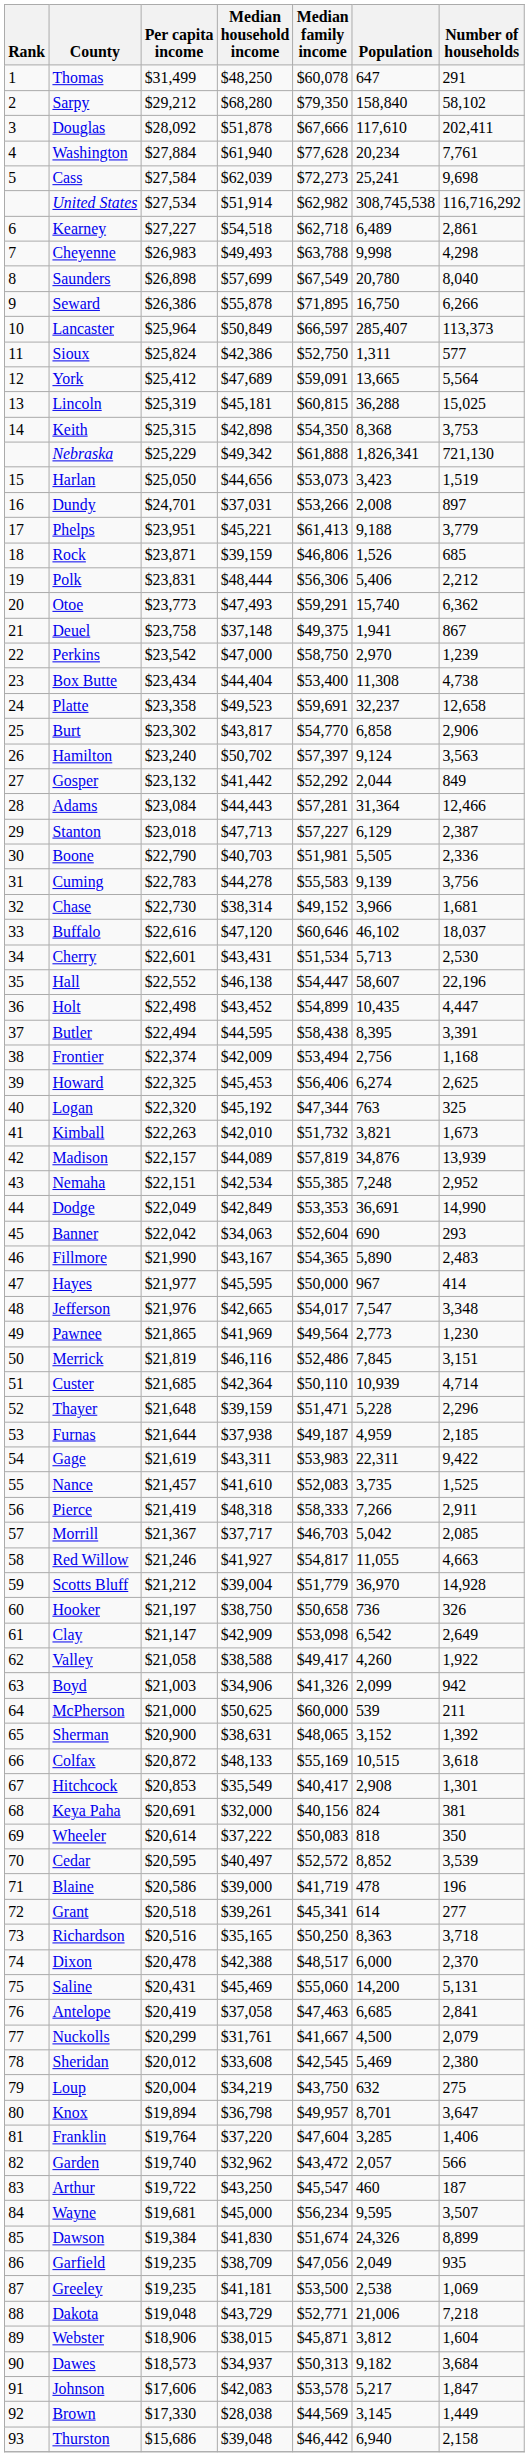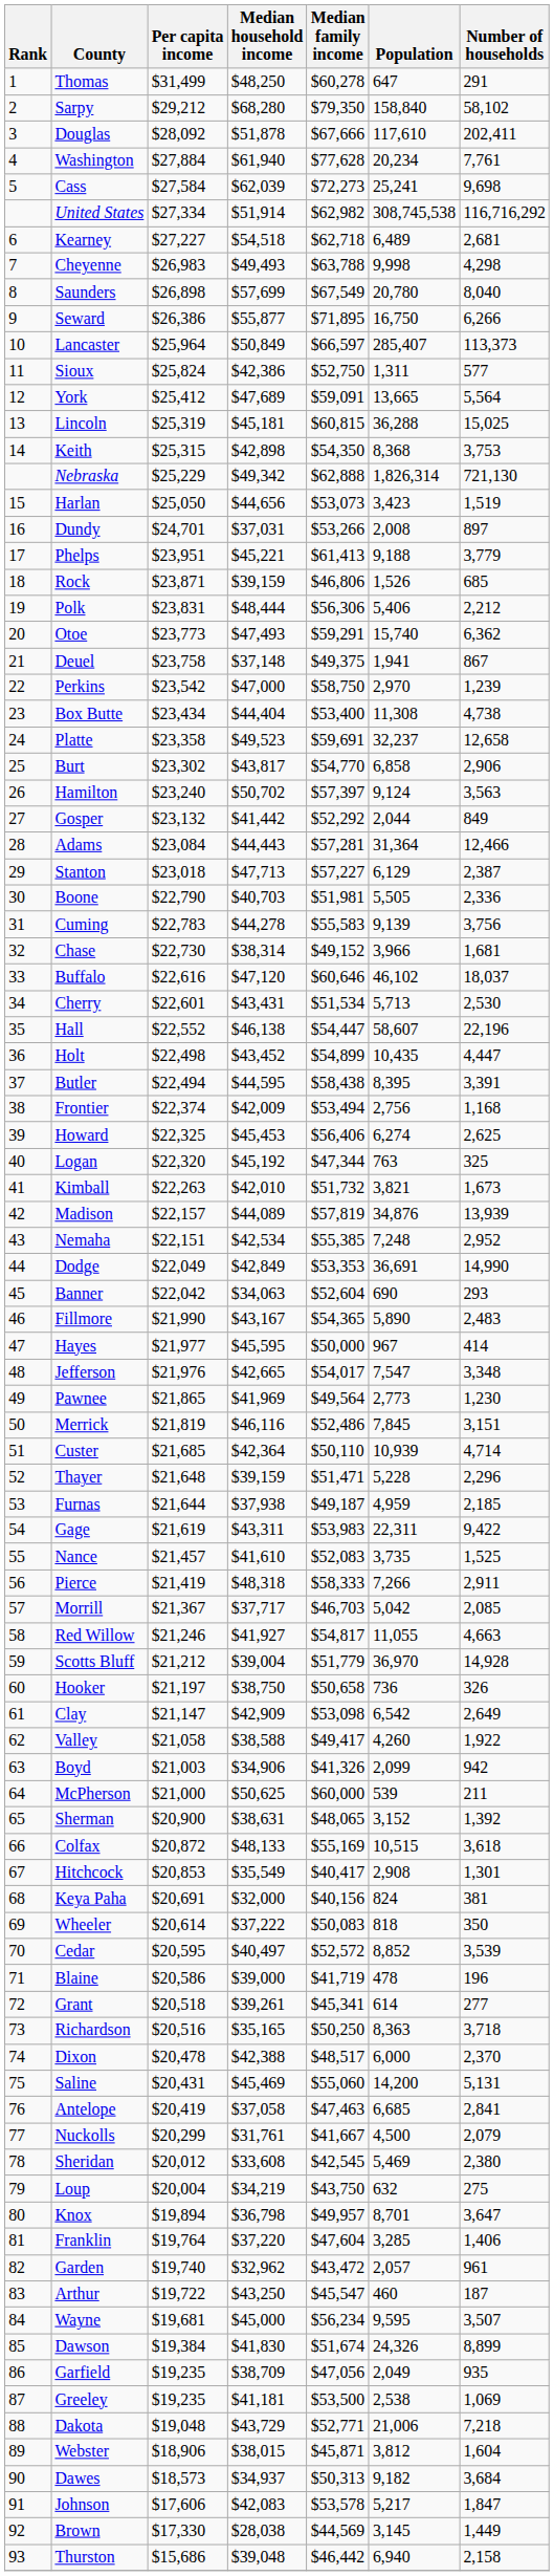 <table class="wikitable sortable">
 <tr valign=bottom>
 <th>Rank</th>
 <th>County</th>
 <th>Per capita<br>income</th>
 <th>Median<br>household<br>income</th>
 <th>Median<br>family<br>income</th>
 <th>Population</th>
 <th>Number of<br>households</th>
 </tr>
 <tr>
 <td>1</td>
 <td><a href='#'>Thomas</a></td>
 <td>$31,499</td>
 <td>$48,250</td>
-<td>$60,078</td>
+<td>$60,278</td>
 <td>647</td>
 <td>291</td>
 </tr>
 <tr>
 <td>2</td>
 <td><a href='#'>Sarpy</a></td>
 <td>$29,212</td>
 <td>$68,280</td>
 <td>$79,350</td>
 <td>158,840</td>
 <td>58,102</td>
 </tr>
 <tr>
 <td>3</td>
 <td><a href='#'>Douglas</a></td>
 <td>$28,092</td>
 <td>$51,878</td>
 <td>$67,666</td>
 <td>117,610</td>
 <td>202,411</td>
 </tr>
 <tr>
 <td>4</td>
 <td><a href='#'>Washington</a></td>
 <td>$27,884</td>
 <td>$61,940</td>
 <td>$77,628</td>
 <td>20,234</td>
 <td>7,761</td>
 </tr>
 <tr>
 <td>5</td>
 <td><a href='#'>Cass</a></td>
 <td>$27,584</td>
 <td>$62,039</td>
 <td>$72,273</td>
 <td>25,241</td>
 <td>9,698</td>
 </tr>
 <tr>
 <td></td>
 <td><em><a href='#'>United States</a></em></td>
-<td>$27,534</td>
+<td>$27,334</td>
 <td>$51,914</td>
 <td>$62,982</td>
 <td>308,745,538</td>
 <td>116,716,292</td>
 </tr>
 <tr>
 <td>6</td>
 <td><a href='#'>Kearney</a></td>
 <td>$27,227</td>
 <td>$54,518</td>
 <td>$62,718</td>
 <td>6,489</td>
-<td>2,861</td>
+<td>2,681</td>
 </tr>
 <tr>
 <td>7</td>
 <td><a href='#'>Cheyenne</a></td>
 <td>$26,983</td>
 <td>$49,493</td>
 <td>$63,788</td>
 <td>9,998</td>
 <td>4,298</td>
 </tr>
 <tr>
 <td>8</td>
 <td><a href='#'>Saunders</a></td>
 <td>$26,898</td>
 <td>$57,699</td>
 <td>$67,549</td>
 <td>20,780</td>
 <td>8,040</td>
 </tr>
 <tr>
 <td>9</td>
 <td><a href='#'>Seward</a></td>
 <td>$26,386</td>
-<td>$55,878</td>
+<td>$55,877</td>
 <td>$71,895</td>
 <td>16,750</td>
 <td>6,266</td>
 </tr>
 <tr>
 <td>10</td>
 <td><a href='#'>Lancaster</a></td>
 <td>$25,964</td>
 <td>$50,849</td>
 <td>$66,597</td>
 <td>285,407</td>
 <td>113,373</td>
 </tr>
 <tr>
 <td>11</td>
 <td><a href='#'>Sioux</a></td>
 <td>$25,824</td>
 <td>$42,386</td>
 <td>$52,750</td>
 <td>1,311</td>
 <td>577</td>
 </tr>
 <tr>
 <td>12</td>
 <td><a href='#'>York</a></td>
 <td>$25,412</td>
 <td>$47,689</td>
 <td>$59,091</td>
 <td>13,665</td>
 <td>5,564</td>
 </tr>
 <tr>
 <td>13</td>
 <td><a href='#'>Lincoln</a></td>
 <td>$25,319</td>
 <td>$45,181</td>
 <td>$60,815</td>
 <td>36,288</td>
 <td>15,025</td>
 </tr>
 <tr>
 <td>14</td>
 <td><a href='#'>Keith</a></td>
 <td>$25,315</td>
 <td>$42,898</td>
 <td>$54,350</td>
 <td>8,368</td>
 <td>3,753</td>
 </tr>
 <tr>
 <td></td>
 <td><em><a href='#'>Nebraska</a></em></td>
 <td>$25,229</td>
 <td>$49,342</td>
-<td>$61,888</td>
-<td>1,826,341</td>
+<td>$62,888</td>
+<td>1,826,314</td>
 <td>721,130</td>
 </tr>
 <tr>
 <td>15</td>
 <td><a href='#'>Harlan</a></td>
 <td>$25,050</td>
 <td>$44,656</td>
 <td>$53,073</td>
 <td>3,423</td>
 <td>1,519</td>
 </tr>
 <tr>
 <td>16</td>
 <td><a href='#'>Dundy</a></td>
 <td>$24,701</td>
 <td>$37,031</td>
 <td>$53,266</td>
 <td>2,008</td>
 <td>897</td>
 </tr>
 <tr>
 <td>17</td>
 <td><a href='#'>Phelps</a></td>
 <td>$23,951</td>
 <td>$45,221</td>
 <td>$61,413</td>
 <td>9,188</td>
 <td>3,779</td>
 </tr>
 <tr>
 <td>18</td>
 <td><a href='#'>Rock</a></td>
 <td>$23,871</td>
 <td>$39,159</td>
 <td>$46,806</td>
 <td>1,526</td>
 <td>685</td>
 </tr>
 <tr>
 <td>19</td>
 <td><a href='#'>Polk</a></td>
 <td>$23,831</td>
 <td>$48,444</td>
 <td>$56,306</td>
 <td>5,406</td>
 <td>2,212</td>
 </tr>
 <tr>
 <td>20</td>
 <td><a href='#'>Otoe</a></td>
 <td>$23,773</td>
 <td>$47,493</td>
 <td>$59,291</td>
 <td>15,740</td>
 <td>6,362</td>
 </tr>
 <tr>
 <td>21</td>
 <td><a href='#'>Deuel</a></td>
 <td>$23,758</td>
 <td>$37,148</td>
 <td>$49,375</td>
 <td>1,941</td>
 <td>867</td>
 </tr>
 <tr>
 <td>22</td>
 <td><a href='#'>Perkins</a></td>
 <td>$23,542</td>
 <td>$47,000</td>
 <td>$58,750</td>
 <td>2,970</td>
 <td>1,239</td>
 </tr>
 <tr>
 <td>23</td>
 <td><a href='#'>Box Butte</a></td>
 <td>$23,434</td>
 <td>$44,404</td>
 <td>$53,400</td>
 <td>11,308</td>
 <td>4,738</td>
 </tr>
 <tr>
 <td>24</td>
 <td><a href='#'>Platte</a></td>
 <td>$23,358</td>
 <td>$49,523</td>
 <td>$59,691</td>
 <td>32,237</td>
 <td>12,658</td>
 </tr>
 <tr>
 <td>25</td>
 <td><a href='#'>Burt</a></td>
 <td>$23,302</td>
 <td>$43,817</td>
 <td>$54,770</td>
 <td>6,858</td>
 <td>2,906</td>
 </tr>
 <tr>
 <td>26</td>
 <td><a href='#'>Hamilton</a></td>
 <td>$23,240</td>
 <td>$50,702</td>
 <td>$57,397</td>
 <td>9,124</td>
 <td>3,563</td>
 </tr>
 <tr>
 <td>27</td>
 <td><a href='#'>Gosper</a></td>
 <td>$23,132</td>
 <td>$41,442</td>
 <td>$52,292</td>
 <td>2,044</td>
 <td>849</td>
 </tr>
 <tr>
 <td>28</td>
 <td><a href='#'>Adams</a></td>
 <td>$23,084</td>
 <td>$44,443</td>
 <td>$57,281</td>
 <td>31,364</td>
 <td>12,466</td>
 </tr>
 <tr>
 <td>29</td>
 <td><a href='#'>Stanton</a></td>
 <td>$23,018</td>
 <td>$47,713</td>
 <td>$57,227</td>
 <td>6,129</td>
 <td>2,387</td>
 </tr>
 <tr>
 <td>30</td>
 <td><a href='#'>Boone</a></td>
 <td>$22,790</td>
 <td>$40,703</td>
 <td>$51,981</td>
 <td>5,505</td>
 <td>2,336</td>
 </tr>
 <tr>
 <td>31</td>
 <td><a href='#'>Cuming</a></td>
 <td>$22,783</td>
 <td>$44,278</td>
 <td>$55,583</td>
 <td>9,139</td>
 <td>3,756</td>
 </tr>
 <tr>
 <td>32</td>
 <td><a href='#'>Chase</a></td>
 <td>$22,730</td>
 <td>$38,314</td>
 <td>$49,152</td>
 <td>3,966</td>
 <td>1,681</td>
 </tr>
 <tr>
 <td>33</td>
 <td><a href='#'>Buffalo</a></td>
 <td>$22,616</td>
 <td>$47,120</td>
 <td>$60,646</td>
 <td>46,102</td>
 <td>18,037</td>
 </tr>
 <tr>
 <td>34</td>
 <td><a href='#'>Cherry</a></td>
 <td>$22,601</td>
 <td>$43,431</td>
 <td>$51,534</td>
 <td>5,713</td>
 <td>2,530</td>
 </tr>
 <tr>
 <td>35</td>
 <td><a href='#'>Hall</a></td>
 <td>$22,552</td>
 <td>$46,138</td>
 <td>$54,447</td>
 <td>58,607</td>
 <td>22,196</td>
 </tr>
 <tr>
 <td>36</td>
 <td><a href='#'>Holt</a></td>
 <td>$22,498</td>
 <td>$43,452</td>
 <td>$54,899</td>
 <td>10,435</td>
 <td>4,447</td>
 </tr>
 <tr>
 <td>37</td>
 <td><a href='#'>Butler</a></td>
 <td>$22,494</td>
 <td>$44,595</td>
 <td>$58,438</td>
 <td>8,395</td>
 <td>3,391</td>
 </tr>
 <tr>
 <td>38</td>
 <td><a href='#'>Frontier</a></td>
 <td>$22,374</td>
 <td>$42,009</td>
 <td>$53,494</td>
 <td>2,756</td>
 <td>1,168</td>
 </tr>
 <tr>
 <td>39</td>
 <td><a href='#'>Howard</a></td>
 <td>$22,325</td>
 <td>$45,453</td>
 <td>$56,406</td>
 <td>6,274</td>
 <td>2,625</td>
 </tr>
 <tr>
 <td>40</td>
 <td><a href='#'>Logan</a></td>
 <td>$22,320</td>
 <td>$45,192</td>
 <td>$47,344</td>
 <td>763</td>
 <td>325</td>
 </tr>
 <tr>
 <td>41</td>
 <td><a href='#'>Kimball</a></td>
 <td>$22,263</td>
 <td>$42,010</td>
 <td>$51,732</td>
 <td>3,821</td>
 <td>1,673</td>
 </tr>
 <tr>
 <td>42</td>
 <td><a href='#'>Madison</a></td>
 <td>$22,157</td>
 <td>$44,089</td>
 <td>$57,819</td>
 <td>34,876</td>
 <td>13,939</td>
 </tr>
 <tr>
 <td>43</td>
 <td><a href='#'>Nemaha</a></td>
 <td>$22,151</td>
 <td>$42,534</td>
 <td>$55,385</td>
 <td>7,248</td>
 <td>2,952</td>
 </tr>
 <tr>
 <td>44</td>
 <td><a href='#'>Dodge</a></td>
 <td>$22,049</td>
 <td>$42,849</td>
 <td>$53,353</td>
 <td>36,691</td>
 <td>14,990</td>
 </tr>
 <tr>
 <td>45</td>
 <td><a href='#'>Banner</a></td>
 <td>$22,042</td>
 <td>$34,063</td>
 <td>$52,604</td>
 <td>690</td>
 <td>293</td>
 </tr>
 <tr>
 <td>46</td>
 <td><a href='#'>Fillmore</a></td>
 <td>$21,990</td>
 <td>$43,167</td>
 <td>$54,365</td>
 <td>5,890</td>
 <td>2,483</td>
 </tr>
 <tr>
 <td>47</td>
 <td><a href='#'>Hayes</a></td>
 <td>$21,977</td>
 <td>$45,595</td>
 <td>$50,000</td>
 <td>967</td>
 <td>414</td>
 </tr>
 <tr>
 <td>48</td>
 <td><a href='#'>Jefferson</a></td>
 <td>$21,976</td>
 <td>$42,665</td>
 <td>$54,017</td>
 <td>7,547</td>
 <td>3,348</td>
 </tr>
 <tr>
 <td>49</td>
 <td><a href='#'>Pawnee</a></td>
 <td>$21,865</td>
 <td>$41,969</td>
 <td>$49,564</td>
 <td>2,773</td>
 <td>1,230</td>
 </tr>
 <tr>
 <td>50</td>
 <td><a href='#'>Merrick</a></td>
 <td>$21,819</td>
 <td>$46,116</td>
 <td>$52,486</td>
 <td>7,845</td>
 <td>3,151</td>
 </tr>
 <tr>
 <td>51</td>
 <td><a href='#'>Custer</a></td>
 <td>$21,685</td>
 <td>$42,364</td>
 <td>$50,110</td>
 <td>10,939</td>
 <td>4,714</td>
 </tr>
 <tr>
 <td>52</td>
 <td><a href='#'>Thayer</a></td>
 <td>$21,648</td>
 <td>$39,159</td>
 <td>$51,471</td>
 <td>5,228</td>
 <td>2,296</td>
 </tr>
 <tr>
 <td>53</td>
 <td><a href='#'>Furnas</a></td>
 <td>$21,644</td>
 <td>$37,938</td>
 <td>$49,187</td>
 <td>4,959</td>
 <td>2,185</td>
 </tr>
 <tr>
 <td>54</td>
 <td><a href='#'>Gage</a></td>
 <td>$21,619</td>
 <td>$43,311</td>
 <td>$53,983</td>
 <td>22,311</td>
 <td>9,422</td>
 </tr>
 <tr>
 <td>55</td>
 <td><a href='#'>Nance</a></td>
 <td>$21,457</td>
 <td>$41,610</td>
 <td>$52,083</td>
 <td>3,735</td>
 <td>1,525</td>
 </tr>
 <tr>
 <td>56</td>
 <td><a href='#'>Pierce</a></td>
 <td>$21,419</td>
 <td>$48,318</td>
 <td>$58,333</td>
 <td>7,266</td>
 <td>2,911</td>
 </tr>
 <tr>
 <td>57</td>
 <td><a href='#'>Morrill</a></td>
 <td>$21,367</td>
 <td>$37,717</td>
 <td>$46,703</td>
 <td>5,042</td>
 <td>2,085</td>
 </tr>
 <tr>
 <td>58</td>
 <td><a href='#'>Red Willow</a></td>
 <td>$21,246</td>
 <td>$41,927</td>
 <td>$54,817</td>
 <td>11,055</td>
 <td>4,663</td>
 </tr>
 <tr>
 <td>59</td>
 <td><a href='#'>Scotts Bluff</a></td>
 <td>$21,212</td>
 <td>$39,004</td>
 <td>$51,779</td>
 <td>36,970</td>
 <td>14,928</td>
 </tr>
 <tr>
 <td>60</td>
 <td><a href='#'>Hooker</a></td>
 <td>$21,197</td>
 <td>$38,750</td>
 <td>$50,658</td>
 <td>736</td>
 <td>326</td>
 </tr>
 <tr>
 <td>61</td>
 <td><a href='#'>Clay</a></td>
 <td>$21,147</td>
 <td>$42,909</td>
 <td>$53,098</td>
 <td>6,542</td>
 <td>2,649</td>
 </tr>
 <tr>
 <td>62</td>
 <td><a href='#'>Valley</a></td>
 <td>$21,058</td>
 <td>$38,588</td>
 <td>$49,417</td>
 <td>4,260</td>
 <td>1,922</td>
 </tr>
 <tr>
 <td>63</td>
 <td><a href='#'>Boyd</a></td>
 <td>$21,003</td>
 <td>$34,906</td>
 <td>$41,326</td>
 <td>2,099</td>
 <td>942</td>
 </tr>
 <tr>
 <td>64</td>
 <td><a href='#'>McPherson</a></td>
 <td>$21,000</td>
 <td>$50,625</td>
 <td>$60,000</td>
 <td>539</td>
 <td>211</td>
 </tr>
 <tr>
 <td>65</td>
 <td><a href='#'>Sherman</a></td>
 <td>$20,900</td>
 <td>$38,631</td>
 <td>$48,065</td>
 <td>3,152</td>
 <td>1,392</td>
 </tr>
 <tr>
 <td>66</td>
 <td><a href='#'>Colfax</a></td>
 <td>$20,872</td>
 <td>$48,133</td>
 <td>$55,169</td>
 <td>10,515</td>
 <td>3,618</td>
 </tr>
 <tr>
 <td>67</td>
 <td><a href='#'>Hitchcock</a></td>
 <td>$20,853</td>
 <td>$35,549</td>
 <td>$40,417</td>
 <td>2,908</td>
 <td>1,301</td>
 </tr>
 <tr>
 <td>68</td>
 <td><a href='#'>Keya Paha</a></td>
 <td>$20,691</td>
 <td>$32,000</td>
 <td>$40,156</td>
 <td>824</td>
 <td>381</td>
 </tr>
 <tr>
 <td>69</td>
 <td><a href='#'>Wheeler</a></td>
 <td>$20,614</td>
 <td>$37,222</td>
 <td>$50,083</td>
 <td>818</td>
 <td>350</td>
 </tr>
 <tr>
 <td>70</td>
 <td><a href='#'>Cedar</a></td>
 <td>$20,595</td>
 <td>$40,497</td>
 <td>$52,572</td>
 <td>8,852</td>
 <td>3,539</td>
 </tr>
 <tr>
 <td>71</td>
 <td><a href='#'>Blaine</a></td>
 <td>$20,586</td>
 <td>$39,000</td>
 <td>$41,719</td>
 <td>478</td>
 <td>196</td>
 </tr>
 <tr>
 <td>72</td>
 <td><a href='#'>Grant</a></td>
 <td>$20,518</td>
 <td>$39,261</td>
 <td>$45,341</td>
 <td>614</td>
 <td>277</td>
 </tr>
 <tr>
 <td>73</td>
 <td><a href='#'>Richardson</a></td>
 <td>$20,516</td>
 <td>$35,165</td>
 <td>$50,250</td>
 <td>8,363</td>
 <td>3,718</td>
 </tr>
 <tr>
 <td>74</td>
 <td><a href='#'>Dixon</a></td>
 <td>$20,478</td>
 <td>$42,388</td>
 <td>$48,517</td>
 <td>6,000</td>
 <td>2,370</td>
 </tr>
 <tr>
 <td>75</td>
 <td><a href='#'>Saline</a></td>
 <td>$20,431</td>
 <td>$45,469</td>
 <td>$55,060</td>
 <td>14,200</td>
 <td>5,131</td>
 </tr>
 <tr>
 <td>76</td>
 <td><a href='#'>Antelope</a></td>
 <td>$20,419</td>
 <td>$37,058</td>
 <td>$47,463</td>
 <td>6,685</td>
 <td>2,841</td>
 </tr>
 <tr>
 <td>77</td>
 <td><a href='#'>Nuckolls</a></td>
 <td>$20,299</td>
 <td>$31,761</td>
 <td>$41,667</td>
 <td>4,500</td>
 <td>2,079</td>
 </tr>
 <tr>
 <td>78</td>
 <td><a href='#'>Sheridan</a></td>
 <td>$20,012</td>
 <td>$33,608</td>
 <td>$42,545</td>
 <td>5,469</td>
 <td>2,380</td>
 </tr>
 <tr>
 <td>79</td>
 <td><a href='#'>Loup</a></td>
 <td>$20,004</td>
 <td>$34,219</td>
 <td>$43,750</td>
 <td>632</td>
 <td>275</td>
 </tr>
 <tr>
 <td>80</td>
 <td><a href='#'>Knox</a></td>
 <td>$19,894</td>
 <td>$36,798</td>
 <td>$49,957</td>
 <td>8,701</td>
 <td>3,647</td>
 </tr>
 <tr>
 <td>81</td>
 <td><a href='#'>Franklin</a></td>
 <td>$19,764</td>
 <td>$37,220</td>
 <td>$47,604</td>
 <td>3,285</td>
 <td>1,406</td>
 </tr>
 <tr>
 <td>82</td>
 <td><a href='#'>Garden</a></td>
 <td>$19,740</td>
 <td>$32,962</td>
 <td>$43,472</td>
 <td>2,057</td>
-<td>566</td>
+<td>961</td>
 </tr>
 <tr>
 <td>83</td>
 <td><a href='#'>Arthur</a></td>
 <td>$19,722</td>
 <td>$43,250</td>
 <td>$45,547</td>
 <td>460</td>
 <td>187</td>
 </tr>
 <tr>
 <td>84</td>
 <td><a href='#'>Wayne</a></td>
 <td>$19,681</td>
 <td>$45,000</td>
 <td>$56,234</td>
 <td>9,595</td>
 <td>3,507</td>
 </tr>
 <tr>
 <td>85</td>
 <td><a href='#'>Dawson</a></td>
 <td>$19,384</td>
 <td>$41,830</td>
 <td>$51,674</td>
 <td>24,326</td>
 <td>8,899</td>
 </tr>
 <tr>
 <td>86</td>
 <td><a href='#'>Garfield</a></td>
 <td>$19,235</td>
 <td>$38,709</td>
 <td>$47,056</td>
 <td>2,049</td>
 <td>935</td>
 </tr>
 <tr>
 <td>87</td>
 <td><a href='#'>Greeley</a></td>
 <td>$19,235</td>
 <td>$41,181</td>
 <td>$53,500</td>
 <td>2,538</td>
 <td>1,069</td>
 </tr>
 <tr>
 <td>88</td>
 <td><a href='#'>Dakota</a></td>
 <td>$19,048</td>
 <td>$43,729</td>
 <td>$52,771</td>
 <td>21,006</td>
 <td>7,218</td>
 </tr>
 <tr>
 <td>89</td>
 <td><a href='#'>Webster</a></td>
 <td>$18,906</td>
 <td>$38,015</td>
 <td>$45,871</td>
 <td>3,812</td>
 <td>1,604</td>
 </tr>
 <tr>
 <td>90</td>
 <td><a href='#'>Dawes</a></td>
 <td>$18,573</td>
 <td>$34,937</td>
 <td>$50,313</td>
 <td>9,182</td>
 <td>3,684</td>
 </tr>
 <tr>
 <td>91</td>
 <td><a href='#'>Johnson</a></td>
 <td>$17,606</td>
 <td>$42,083</td>
 <td>$53,578</td>
 <td>5,217</td>
 <td>1,847</td>
 </tr>
 <tr>
 <td>92</td>
 <td><a href='#'>Brown</a></td>
 <td>$17,330</td>
 <td>$28,038</td>
 <td>$44,569</td>
 <td>3,145</td>
 <td>1,449</td>
 </tr>
 <tr>
 <td>93</td>
 <td><a href='#'>Thurston</a></td>
 <td>$15,686</td>
 <td>$39,048</td>
 <td>$46,442</td>
 <td>6,940</td>
 <td>2,158</td>
 </tr>
 <tr>
 </tr>
 </table>
